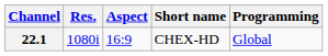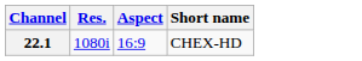 <table class="wikitable">
 <tr>
 <th scope = "col"><a href='#'>Channel</a></th>
 <th scope = "col"><a href='#'>Res.</a></th>
 <th scope = "col"><a href='#'>Aspect</a></th>
 <th scope = "col">Short name</th>
-<th scope = "col">Programming</th>
 </tr>
 <tr>
 <th scope = "row">22.1</th>
 <td><a href='#'>1080i</a></td>
 <td><a href='#'>16:9</a></td>
 <td>CHEX-HD</td>
-<td><a href='#'>Global</a></td>
 </tr>
 </table>
